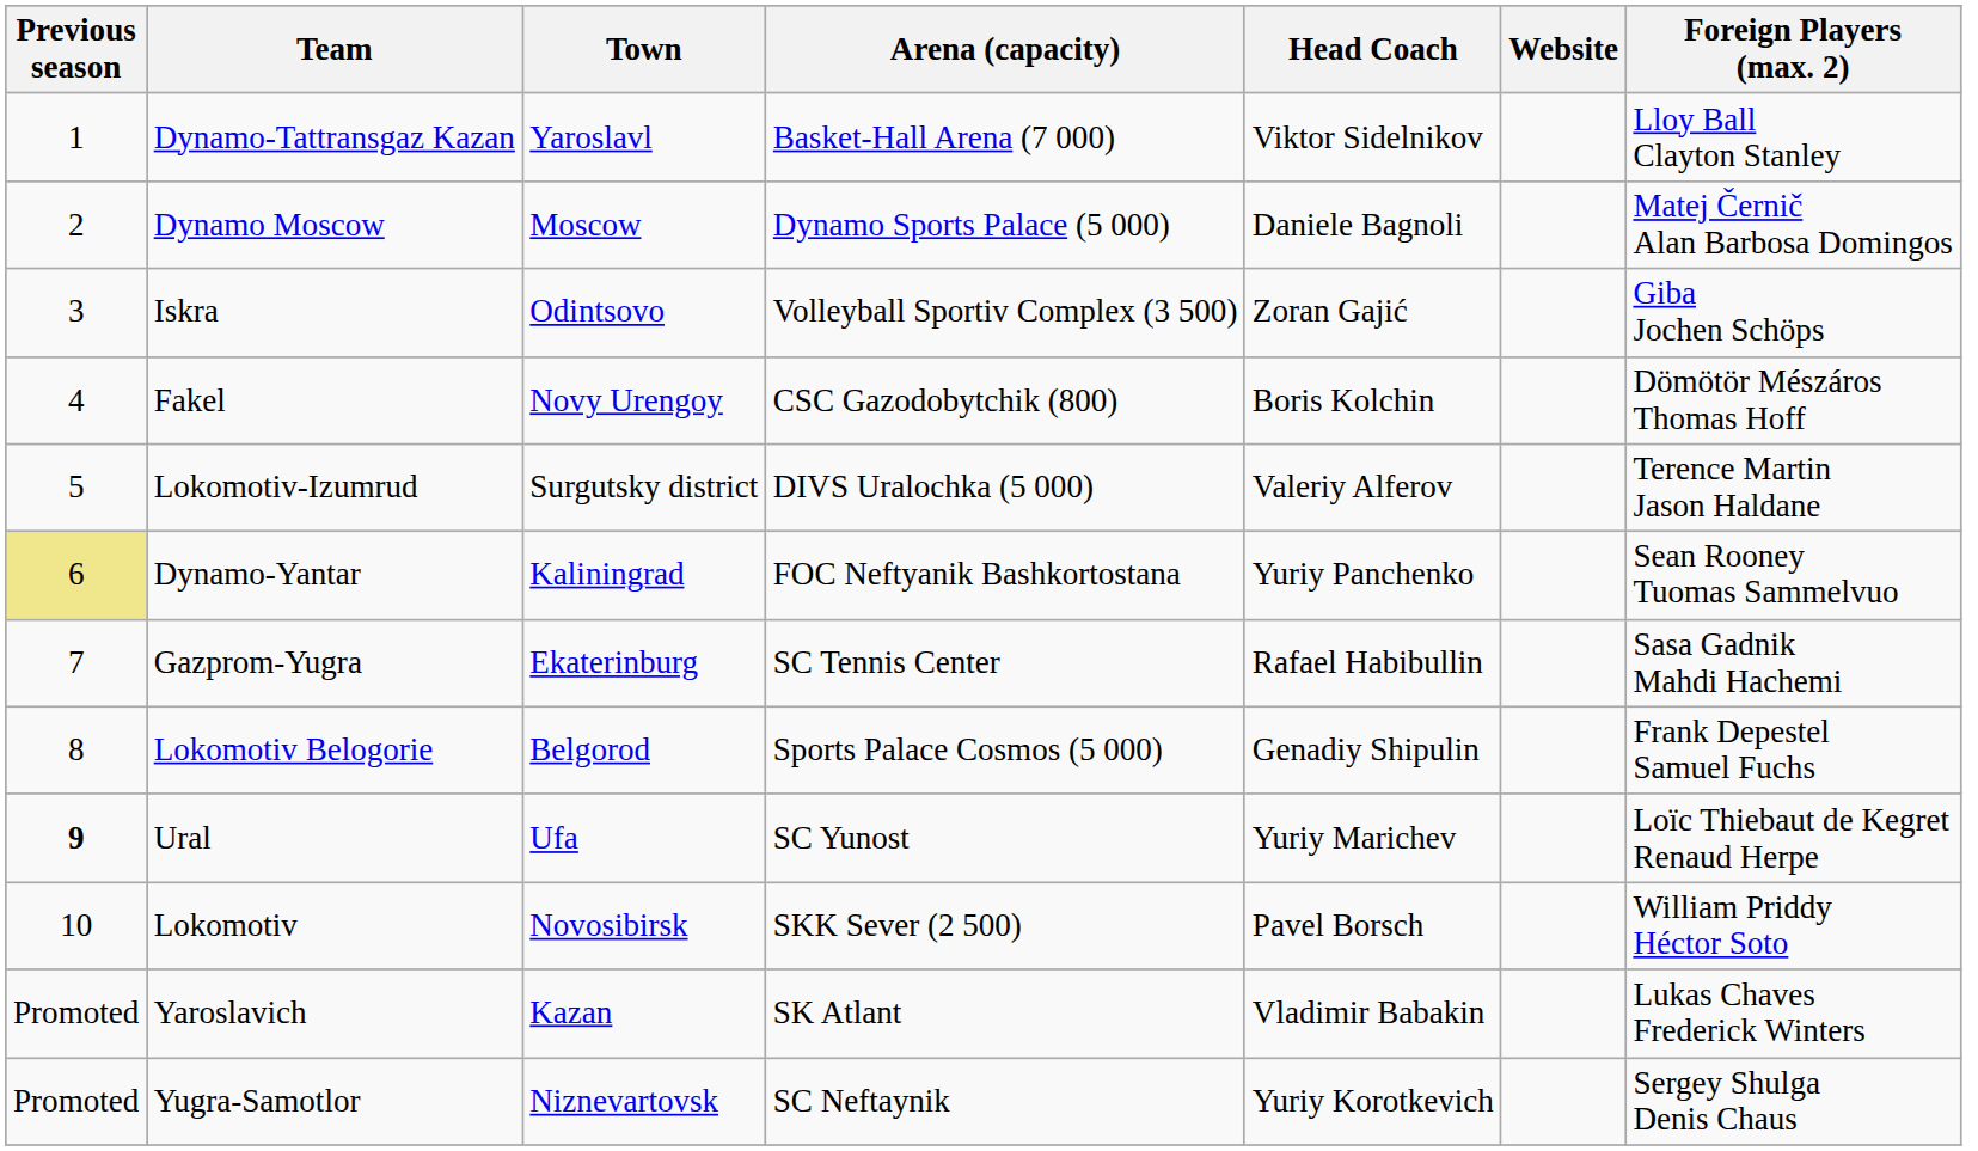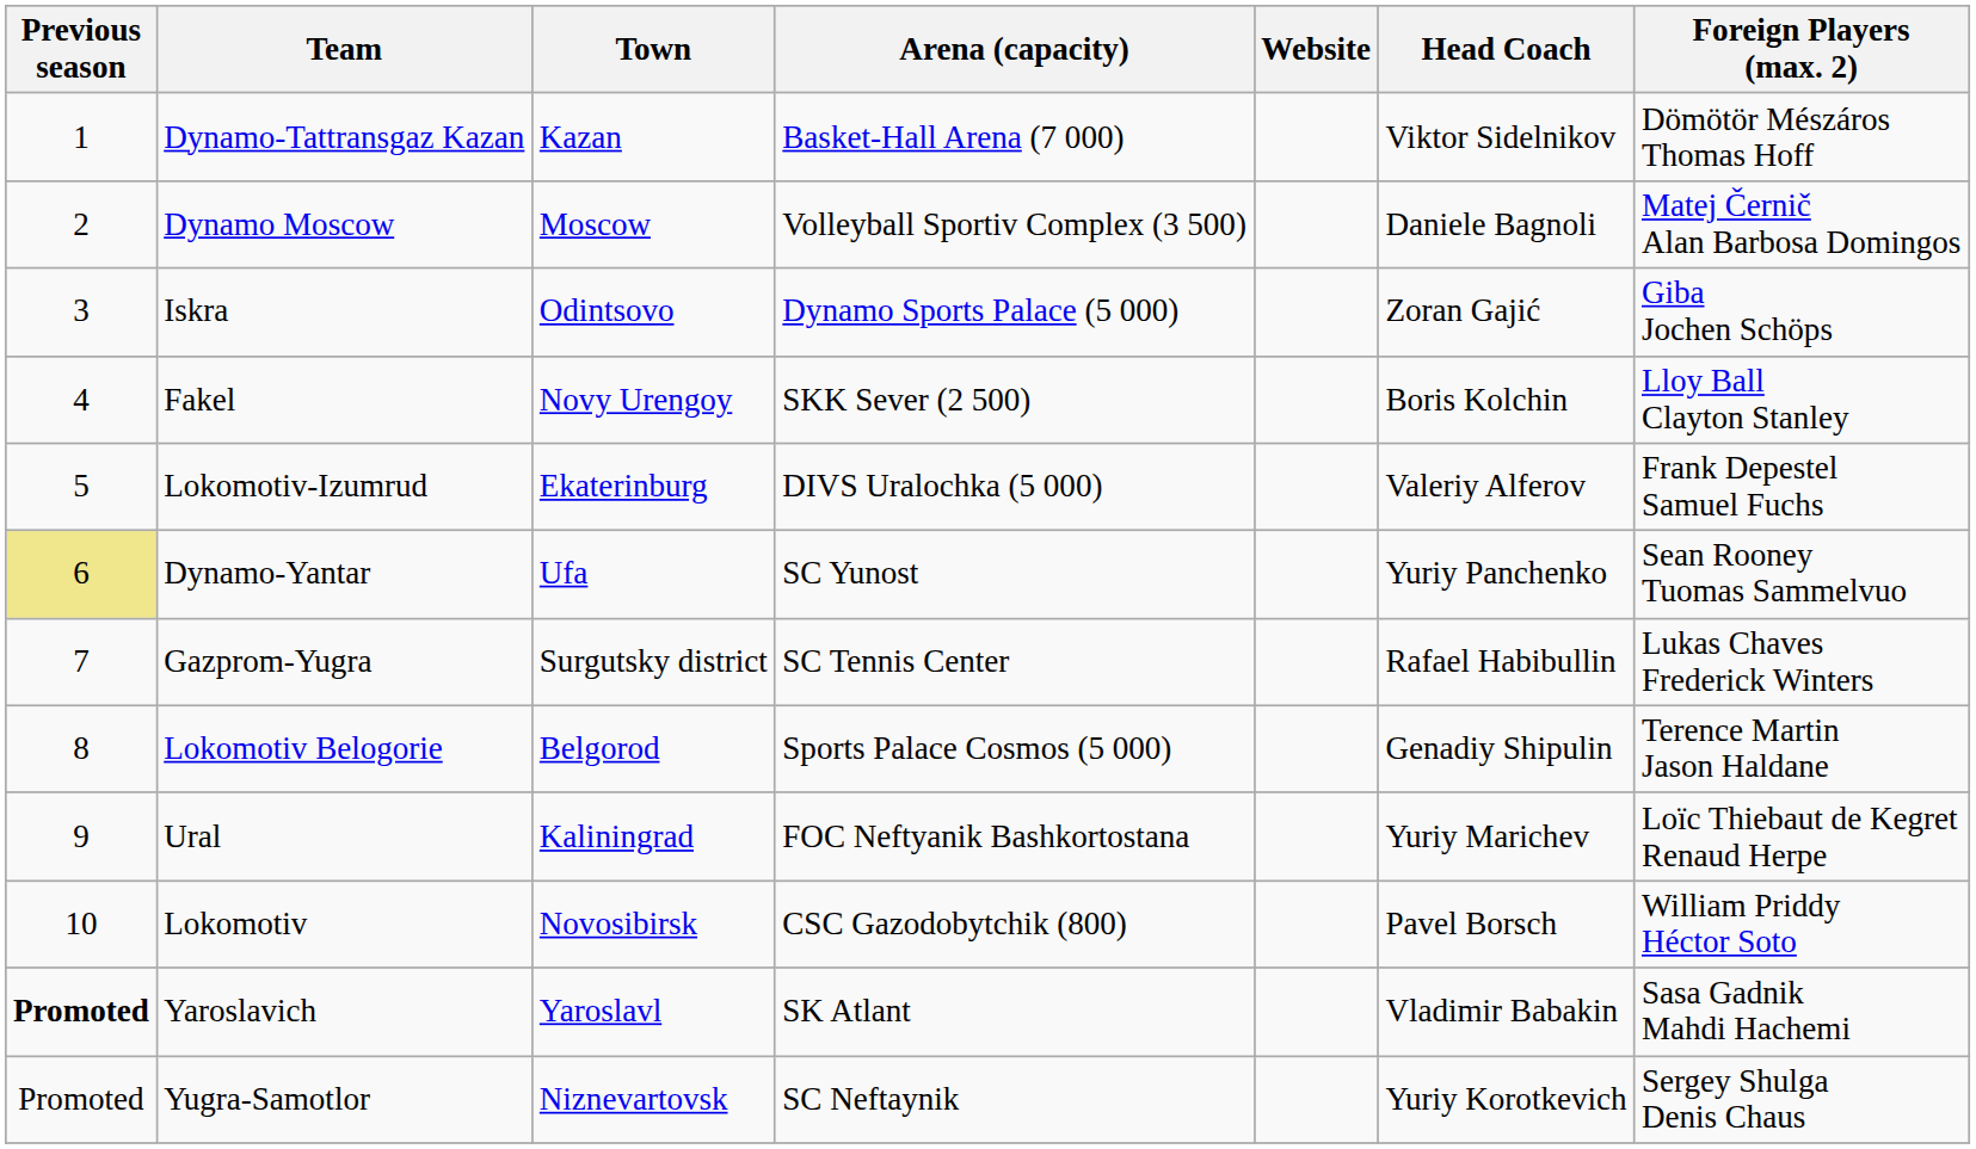 <table class="wikitable">
 <tr>
 <th>Previous<br> season</th>
 <th>Team</th>
 <th>Town</th>
 <th>Arena (capacity)</th>
+<th>Website</th>
 <th>Head Coach</th>
-<th>Website</th>
 <th>Foreign Players <br>(max. 2)</th>
 </tr>
 <tr>
 <td align="center">1</td>
 <td><a href='#'>Dynamo-Tattransgaz Kazan</a></td>
-<td><a href='#'>Yaroslavl</a></td>
+<td><a href='#'>Kazan</a></td>
 <td><a href='#'>Basket-Hall Arena</a> (7 000)</td>
+<td></td>
 <td> Viktor Sidelnikov</td>
-<td></td>
-<td> <a href='#'>Lloy Ball</a> <br> Clayton Stanley</td>
+<td>Dömötör Mészáros<br>Thomas Hoff</td>
 </tr>
 <tr>
 <td align="center">2</td>
 <td><a href='#'>Dynamo Moscow</a></td>
 <td><a href='#'>Moscow</a></td>
-<td><a href='#'>Dynamo Sports Palace</a> (5 000)</td>
+<td>Volleyball Sportiv Complex   (3 500)</td>
+<td></td>
 <td> Daniele Bagnoli</td>
-<td></td>
 <td> <a href='#'>Matej Černič</a><br> Alan Barbosa Domingos</td>
 </tr>
 <tr>
 <td align="center">3</td>
 <td>Iskra</td>
 <td><a href='#'>Odintsovo</a></td>
-<td>Volleyball Sportiv Complex   (3 500)</td>
+<td><a href='#'>Dynamo Sports Palace</a> (5 000)</td>
+<td></td>
 <td> Zoran Gajić</td>
-<td></td>
 <td> <a href='#'>Giba</a><br> Jochen Schöps</td>
 </tr>
 <tr>
 <td align="center">4</td>
 <td>Fakel</td>
 <td><a href='#'>Novy Urengoy</a></td>
-<td>CSC Gazodobytchik  (800)</td>
+<td>SKK Sever  (2 500)</td>
+<td></td>
 <td> Boris Kolchin</td>
-<td></td>
-<td>Dömötör Mészáros<br>Thomas Hoff</td>
+<td> <a href='#'>Lloy Ball</a> <br> Clayton Stanley</td>
 </tr>
 <tr>
 <td align="center">5</td>
 <td>Lokomotiv-Izumrud</td>
-<td>Surgutsky district</td>
+<td><a href='#'>Ekaterinburg</a></td>
 <td>DIVS Uralochka (5 000)</td>
+<td></td>
 <td> Valeriy Alferov</td>
-<td></td>
-<td> Terence Martin<br> Jason Haldane</td>
+<td> Frank Depestel <br> Samuel Fuchs</td>
 </tr>
 <tr>
 <td align="center" style="background: khaki;">6</td>
 <td>Dynamo-Yantar</td>
-<td><a href='#'>Kaliningrad</a></td>
-<td>FOC Neftyanik Bashkortostana</td>
+<td><a href='#'>Ufa</a></td>
+<td>SC Yunost</td>
+<td> </td>
 <td> Yuriy Panchenko</td>
-<td> </td>
 <td> Sean Rooney<br> Tuomas Sammelvuo</td>
 </tr>
 <tr>
 <td align="center">7</td>
 <td>Gazprom-Yugra</td>
-<td><a href='#'>Ekaterinburg</a></td>
+<td>Surgutsky district</td>
 <td>SC Tennis Center</td>
+<td></td>
 <td> Rafael Habibullin</td>
-<td></td>
-<td> Sasa Gadnik <br> Mahdi Hachemi</td>
+<td> Lukas Chaves <br> Frederick Winters</td>
 </tr>
 <tr>
 <td align="center">8</td>
 <td><a href='#'>Lokomotiv Belogorie</a></td>
 <td><a href='#'>Belgorod</a></td>
 <td>Sports Palace Cosmos (5 000)</td>
+<td></td>
 <td> Genadiy Shipulin</td>
-<td></td>
-<td> Frank Depestel <br> Samuel Fuchs</td>
+<td> Terence Martin<br> Jason Haldane</td>
 </tr>
 <tr>
-<td align="center"><strong>9</strong></td>
+<td align="center">9</td>
 <td>Ural</td>
-<td><a href='#'>Ufa</a></td>
-<td>SC Yunost</td>
+<td><a href='#'>Kaliningrad</a></td>
+<td>FOC Neftyanik Bashkortostana</td>
+<td> </td>
 <td> Yuriy Marichev</td>
-<td> </td>
 <td> Loïc Thiebaut de Kegret<br> Renaud Herpe</td>
 </tr>
 <tr>
 <td align="center">10</td>
 <td>Lokomotiv</td>
 <td><a href='#'>Novosibirsk</a></td>
-<td>SKK Sever  (2 500)</td>
+<td>CSC Gazodobytchik  (800)</td>
+<td></td>
 <td> Pavel Borsch</td>
-<td></td>
 <td> William Priddy<br> <a href='#'>Héctor Soto</a></td>
 </tr>
 <tr>
-<td align="center">Promoted</td>
+<td align="center"><strong>Promoted</strong></td>
 <td>Yaroslavich</td>
-<td><a href='#'>Kazan</a></td>
+<td><a href='#'>Yaroslavl</a></td>
 <td>SK Atlant</td>
+<td></td>
 <td> Vladimir Babakin</td>
-<td></td>
-<td> Lukas Chaves <br> Frederick Winters</td>
+<td> Sasa Gadnik <br> Mahdi Hachemi</td>
 </tr>
 <tr>
 <td align="center">Promoted</td>
 <td>Yugra-Samotlor</td>
 <td><a href='#'>Niznevartovsk</a></td>
 <td>SC Neftaynik</td>
+<td></td>
 <td> Yuriy Korotkevich</td>
-<td></td>
 <td> Sergey Shulga<br>  Denis Chaus</td>
 </tr>
 </table>
